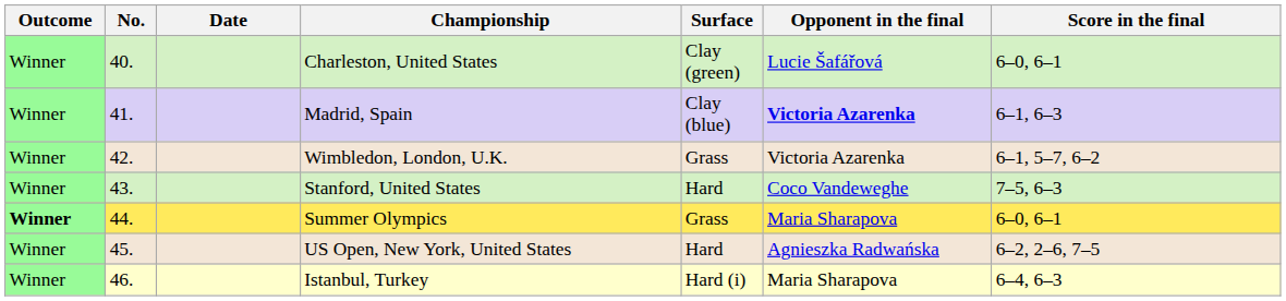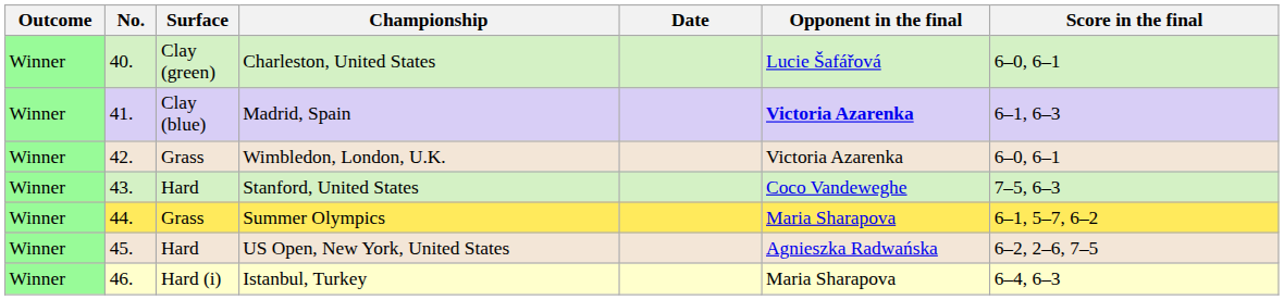 <table class="sortable wikitable" style=font-size:97%>
 <tr>
 <th width=75>Outcome</th>
 <th width=35>No.</th>
+<th width=60>Surface</th>
+<th width=305>Championship</th>
 <th width=110>Date</th>
-<th width=305>Championship</th>
-<th width=60>Surface</th>
 <th width=180>Opponent in the final</th>
 <th width=230>Score in the final</th>
 </tr>
 <tr bgcolor=#d4f1c5>
 <td bgcolor=98FB98>Winner</td>
 <td>40.</td>
+<td>Clay (green)</td>
+<td>Charleston, United States </td>
 <td></td>
-<td>Charleston, United States </td>
-<td>Clay (green)</td>
 <td> <a href='#'>Lucie Šafářová</a></td>
 <td>6–0, 6–1</td>
 </tr>
 <tr bgcolor=#D8CEF6>
 <td bgcolor=98FB98>Winner</td>
 <td>41.</td>
+<td>Clay (blue)</td>
+<td>Madrid, Spain </td>
 <td></td>
-<td>Madrid, Spain </td>
-<td>Clay (blue)</td>
 <td><strong> <a href='#'>Victoria Azarenka</a></strong></td>
 <td>6–1, 6–3</td>
 </tr>
 <tr bgcolor=f3e6d7>
 <td bgcolor=98FB98>Winner</td>
 <td>42.</td>
+<td>Grass</td>
+<td>Wimbledon, London, U.K. </td>
 <td></td>
-<td>Wimbledon, London, U.K. </td>
-<td>Grass</td>
 <td> Victoria Azarenka</td>
-<td>6–1, 5–7, 6–2</td>
+<td>6–0, 6–1</td>
 </tr>
 <tr bgcolor=#d4f1c5>
 <td bgcolor=98FB98>Winner</td>
 <td>43.</td>
+<td>Hard</td>
+<td>Stanford, United States </td>
 <td></td>
-<td>Stanford, United States </td>
-<td>Hard</td>
 <td> <a href='#'>Coco Vandeweghe</a></td>
 <td>7–5, 6–3</td>
 </tr>
 <tr bgcolor=#ffea5c>
-<td bgcolor=98FB98><strong>Winner</strong></td>
+<td bgcolor=98FB98>Winner</td>
 <td>44.</td>
+<td>Grass</td>
+<td>Summer Olympics </td>
 <td></td>
-<td>Summer Olympics </td>
-<td>Grass</td>
 <td> <a href='#'>Maria Sharapova</a></td>
-<td>6–0, 6–1</td>
+<td>6–1, 5–7, 6–2</td>
 </tr>
 <tr bgcolor=f3e6d7>
 <td bgcolor=98FB98>Winner</td>
 <td>45.</td>
+<td>Hard</td>
+<td>US Open, New York, United States </td>
 <td></td>
-<td>US Open, New York, United States </td>
-<td>Hard</td>
 <td> <a href='#'>Agnieszka Radwańska</a></td>
 <td>6–2, 2–6, 7–5</td>
 </tr>
 <tr bgcolor=ffffcc>
 <td bgcolor=98FB98>Winner</td>
 <td>46.</td>
+<td>Hard (i)</td>
+<td>Istanbul, Turkey </td>
 <td></td>
-<td>Istanbul, Turkey </td>
-<td>Hard (i)</td>
 <td> Maria Sharapova</td>
 <td>6–4, 6–3</td>
 </tr>
 </table>
